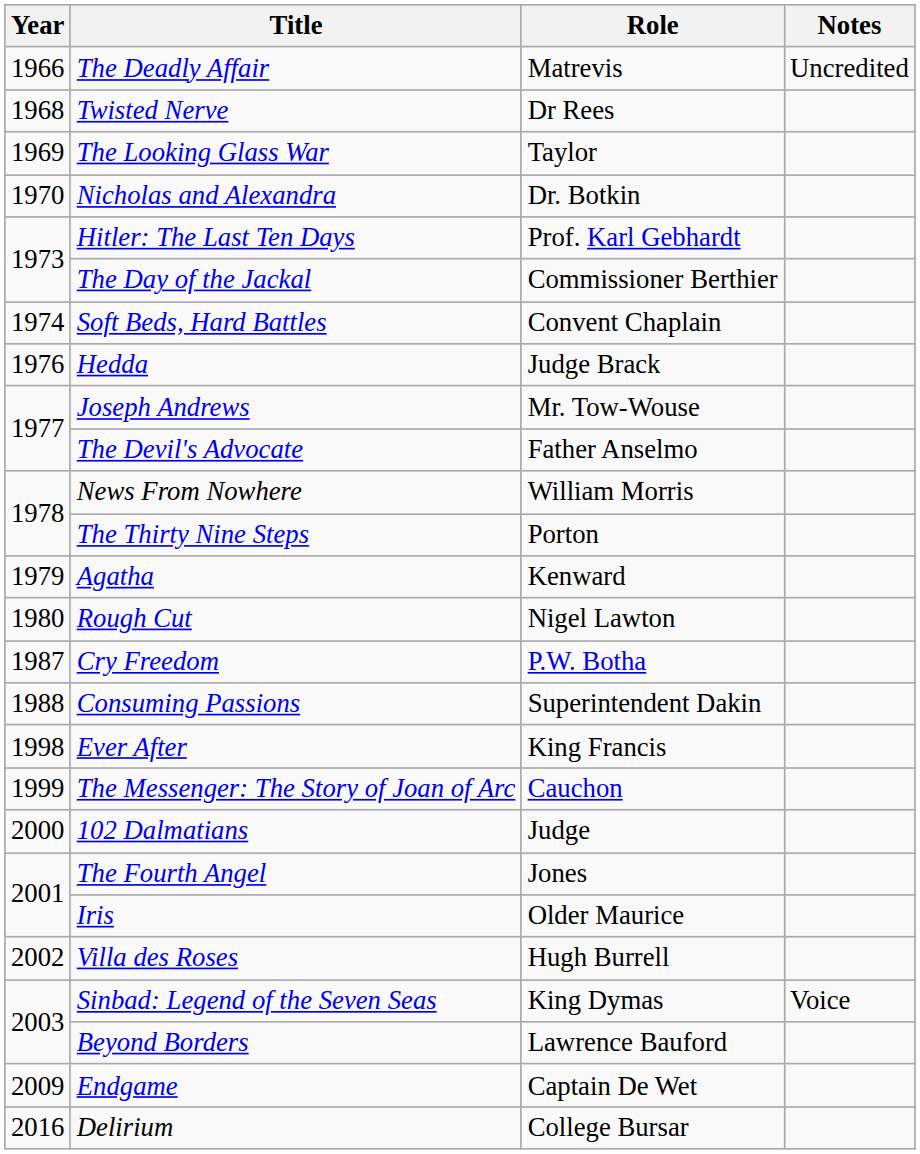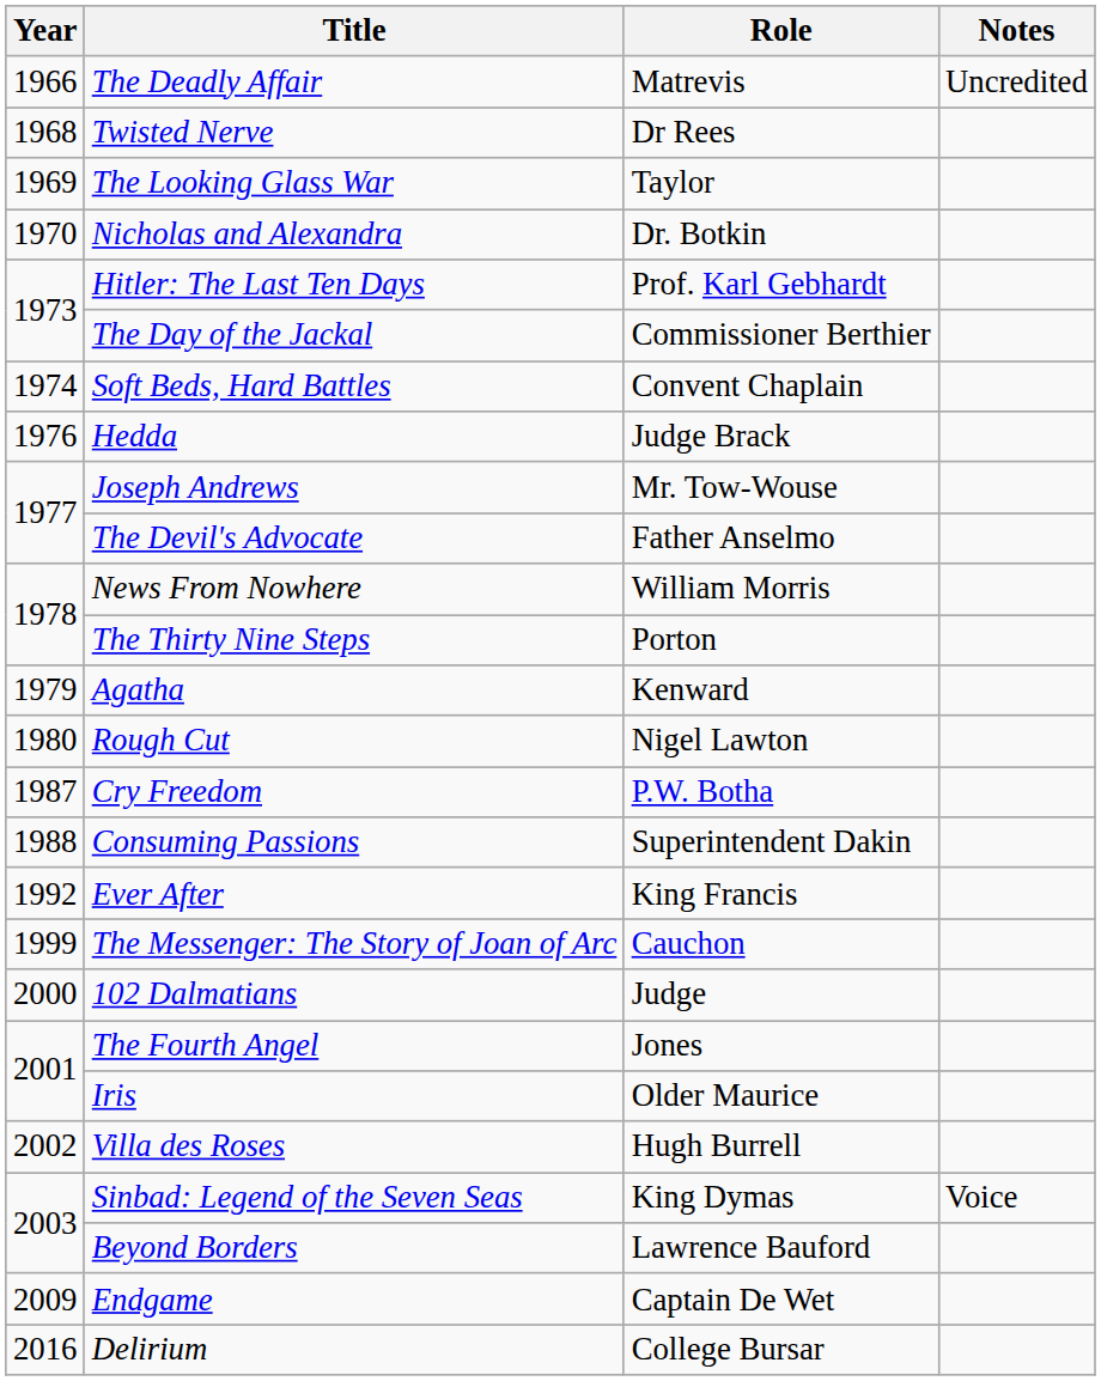 <table class="wikitable sortable">
 <tr>
 <th>Year</th>
 <th>Title</th>
 <th>Role</th>
 <th class = "unsortable">Notes</th>
 </tr>
 <tr>
 <td>1966</td>
 <td><em><a href='#'>The Deadly Affair</a></em></td>
 <td>Matrevis</td>
 <td>Uncredited</td>
 </tr>
 <tr>
 <td>1968</td>
 <td><em><a href='#'>Twisted Nerve</a></em></td>
 <td>Dr Rees</td>
 <td></td>
 </tr>
 <tr>
 <td>1969</td>
 <td><em><a href='#'>The Looking Glass War</a></em></td>
 <td>Taylor</td>
 <td></td>
 </tr>
 <tr>
 <td>1970</td>
 <td><em><a href='#'>Nicholas and Alexandra</a></em></td>
 <td>Dr. Botkin</td>
 <td></td>
 </tr>
 <tr>
 <td rowspan=2>1973</td>
 <td><em><a href='#'>Hitler: The Last Ten Days</a></em></td>
 <td>Prof. <a href='#'>Karl Gebhardt</a></td>
 <td></td>
 </tr>
 <tr>
 <td><em><a href='#'>The Day of the Jackal</a></em></td>
 <td>Commissioner Berthier</td>
 <td></td>
 </tr>
 <tr>
 <td>1974</td>
 <td><em><a href='#'>Soft Beds, Hard Battles</a></em></td>
 <td>Convent Chaplain</td>
 <td></td>
 </tr>
 <tr>
 <td>1976</td>
 <td><em><a href='#'>Hedda</a></em></td>
 <td>Judge Brack</td>
 <td></td>
 </tr>
 <tr>
 <td rowspan=2>1977</td>
 <td><em><a href='#'>Joseph Andrews</a></em></td>
 <td>Mr. Tow-Wouse</td>
 <td></td>
 </tr>
 <tr>
 <td><em><a href='#'>The Devil's Advocate</a></em></td>
 <td>Father Anselmo</td>
 <td></td>
 </tr>
 <tr>
 <td rowspan=2>1978</td>
 <td><em>News From Nowhere</em></td>
 <td>William Morris</td>
 <td></td>
 </tr>
 <tr>
 <td><em><a href='#'>The Thirty Nine Steps</a></em></td>
 <td>Porton</td>
 <td></td>
 </tr>
 <tr>
 <td>1979</td>
 <td><em><a href='#'>Agatha</a></em></td>
 <td>Kenward</td>
 <td></td>
 </tr>
 <tr>
 <td>1980</td>
 <td><em><a href='#'>Rough Cut</a></em></td>
 <td>Nigel Lawton</td>
 <td></td>
 </tr>
 <tr>
 <td>1987</td>
 <td><em><a href='#'>Cry Freedom</a></em></td>
 <td><a href='#'>P.W. Botha</a></td>
 <td></td>
 </tr>
 <tr>
 <td>1988</td>
 <td><em><a href='#'>Consuming Passions</a></em></td>
 <td>Superintendent Dakin</td>
 <td></td>
 </tr>
 <tr>
-<td>1998</td>
+<td>1992</td>
 <td><em><a href='#'>Ever After</a></em></td>
 <td>King Francis</td>
 <td></td>
 </tr>
 <tr>
 <td>1999</td>
 <td><em><a href='#'>The Messenger: The Story of Joan of Arc</a></em></td>
 <td><a href='#'>Cauchon</a></td>
 <td></td>
 </tr>
 <tr>
 <td>2000</td>
 <td><em><a href='#'>102 Dalmatians</a></em></td>
 <td>Judge</td>
 <td></td>
 </tr>
 <tr>
 <td rowspan=2>2001</td>
 <td><em><a href='#'>The Fourth Angel</a></em></td>
 <td>Jones</td>
 <td></td>
 </tr>
 <tr>
 <td><em><a href='#'>Iris</a></em></td>
 <td>Older Maurice</td>
 <td></td>
 </tr>
 <tr>
 <td>2002</td>
 <td><em><a href='#'>Villa des Roses</a></em></td>
 <td>Hugh Burrell</td>
 <td></td>
 </tr>
 <tr>
 <td rowspan=2>2003</td>
 <td><em><a href='#'>Sinbad: Legend of the Seven Seas</a></em></td>
 <td>King Dymas</td>
 <td>Voice</td>
 </tr>
 <tr>
 <td><em><a href='#'>Beyond Borders</a></em></td>
 <td>Lawrence Bauford</td>
 <td></td>
 </tr>
 <tr>
 <td>2009</td>
 <td><em><a href='#'>Endgame</a></em></td>
 <td>Captain De Wet</td>
 <td></td>
 </tr>
 <tr>
 <td>2016</td>
 <td><em>Delirium</em></td>
 <td>College Bursar</td>
 <td></td>
 </tr>
 </table>
